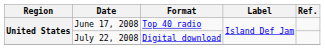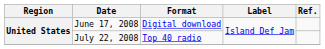 <table class="wikitable sortable plainrowheaders">
 <tr>
 <th scope="col">Region</th>
 <th scope="col">Date</th>
 <th scope="col">Format</th>
 <th scope="col">Label</th>
 <th scope="col">Ref.</th>
 </tr>
 <tr>
 <th rowspan="2">United States</th>
 <td>June 17, 2008</td>
-<td><a href='#'>Top 40 radio</a></td>
+<td><a href='#'>Digital download</a></td>
 <td rowspan="2"><a href='#'>Island Def Jam</a></td>
 <td></td>
 </tr>
 <tr>
 <td>July 22, 2008</td>
-<td><a href='#'>Digital download</a></td>
+<td><a href='#'>Top 40 radio</a></td>
 <td></td>
 </tr>
 <tr>
 </tr>
 </table>
